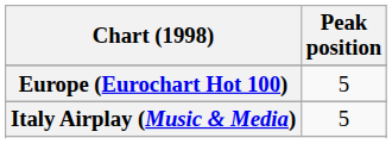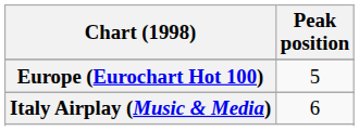 <table class="wikitable sortable plainrowheaders" style="text-align:center">
 <tr>
 <th scope="col">Chart (1998)</th>
 <th scope="col">Peak<br>position</th>
 </tr>
 <tr>
 </tr>
 <tr>
 </tr>
 <tr>
 </tr>
 <tr>
 </tr>
 <tr>
 <th scope="row">Europe (<a href='#'>Eurochart Hot 100</a>)<br></th>
 <td>5</td>
 </tr>
 <tr>
 </tr>
 <tr>
 </tr>
 <tr>
 </tr>
 <tr>
 </tr>
 <tr>
 <th scope="row">Italy Airplay (<em><a href='#'>Music & Media</a></em>)</th>
-<td>5</td>
+<td>6</td>
 </tr>
 <tr>
 </tr>
 <tr>
 </tr>
 <tr>
 </tr>
 <tr>
 </tr>
 <tr>
 </tr>
 <tr>
 </tr>
 <tr>
 </tr>
 <tr>
 </tr>
 <tr>
 </tr>
 </table>
